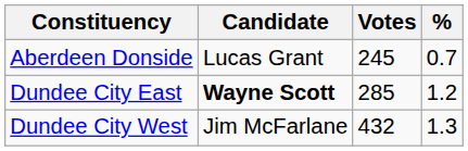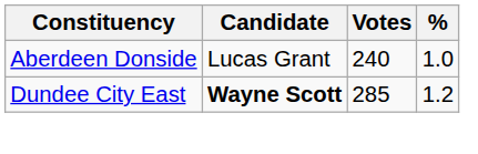 <table class="wikitable">
 <tr>
 <th>Constituency</th>
 <th>Candidate</th>
 <th>Votes</th>
 <th>%</th>
 </tr>
 <tr>
 <td><a href='#'>Aberdeen Donside</a></td>
 <td>Lucas Grant</td>
-<td>245</td>
-<td>0.7</td>
+<td>240</td>
+<td>1.0</td>
 </tr>
 <tr>
 <td><a href='#'>Dundee City East</a></td>
 <td><strong>Wayne Scott</strong></td>
 <td>285</td>
 <td>1.2</td>
 </tr>
-<tr>
-<td><a href='#'>Dundee City West</a></td>
-<td>Jim McFarlane</td>
-<td>432</td>
-<td>1.3</td>
-</tr>
 </table>
